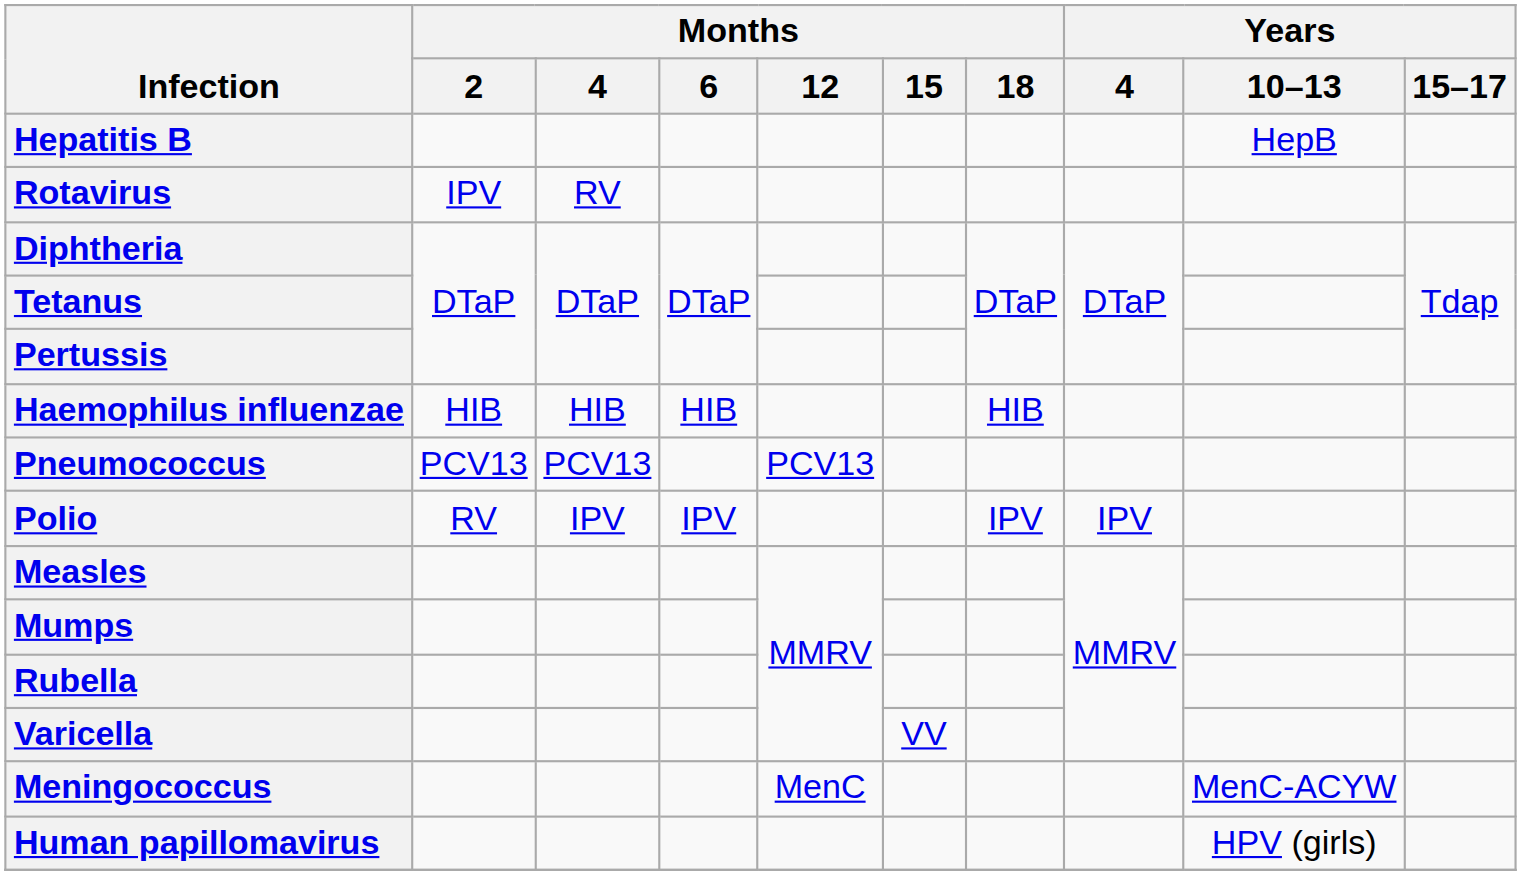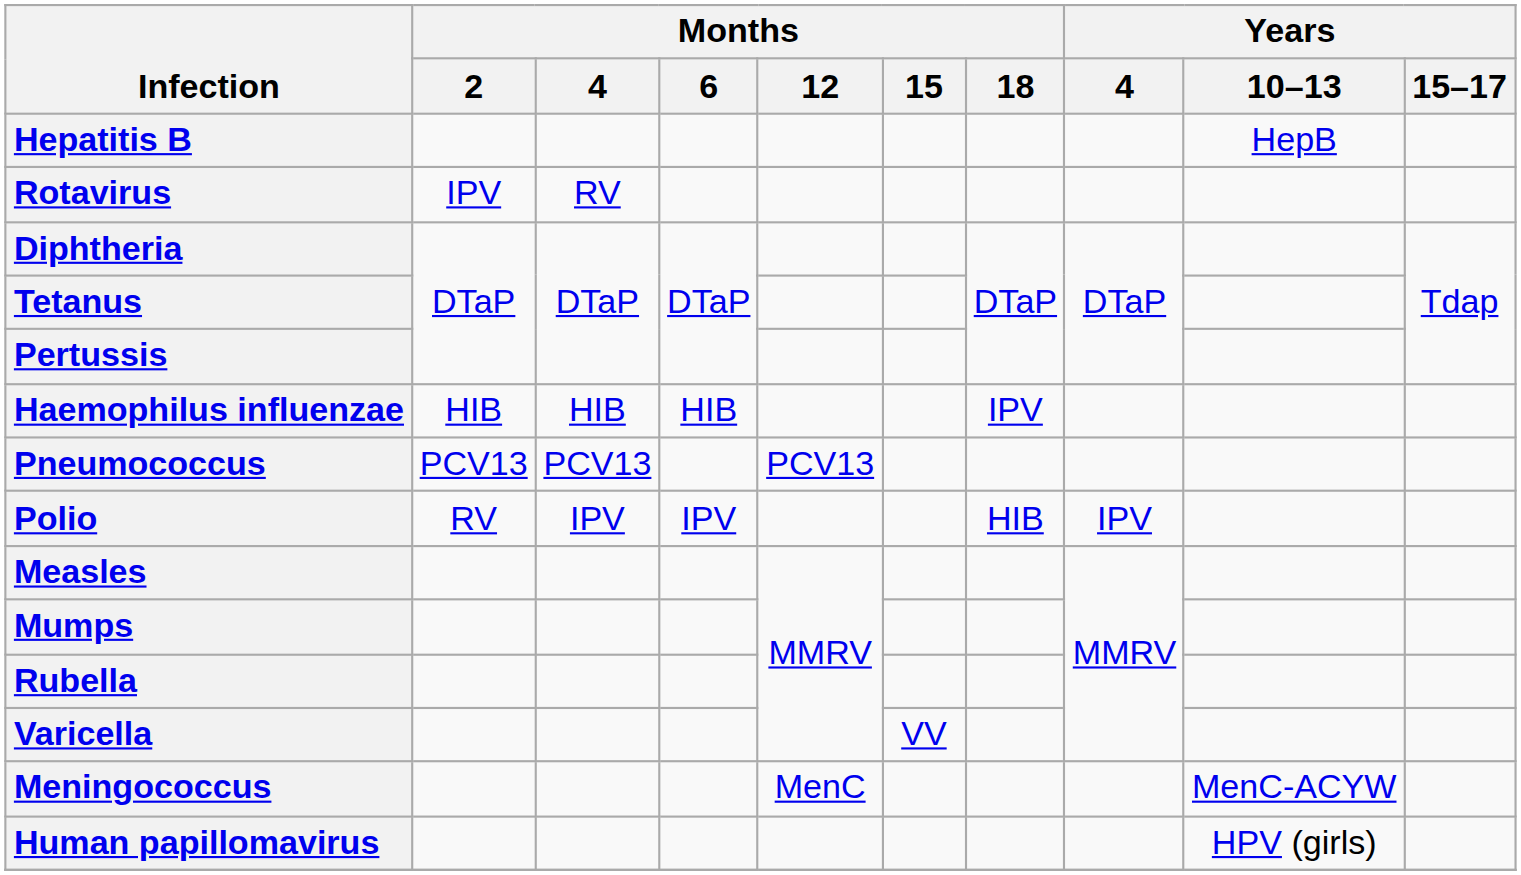 <table id="Ontario" class=wikitable style=margin:auto;text-align:center;table-layout:fixed>
 <tr>
 <th valign=bottom rowspan=2>Infection</th>
 <th colspan=6>Months</th>
 <th colspan=3>Years</th>
 </tr>
 <tr>
 <th style=min-width:2em; max-width:6em nowrap>2</th>
 <th style=min-width:2em; max-width:6em nowrap>4</th>
 <th style=min-width:2em; max-width:6em nowrap>6</th>
 <th style=min-width:2em; max-width:6em nowrap>12</th>
 <th style=min-width:2em; max-width:6em nowrap>15</th>
 <th style=min-width:2em; max-width:6em nowrap>18</th>
 <th style=min-width:2em; max-width:6em nowrap>4</th>
 <th style=min-width:2em; max-width:6em nowrap>10–13</th>
 <th style=min-width:2em; max-width:6em nowrap>15–17</th>
 </tr>
 <tr>
 <th style=text-align:left><a href='#'>Hepatitis B</a></th>
 <td></td>
 <td></td>
 <td></td>
 <td></td>
 <td></td>
 <td></td>
 <td></td>
 <td><a href='#'>HepB</a></td>
 <td></td>
 </tr>
 <tr>
 <th style=text-align:left><a href='#'>Rotavirus</a></th>
 <td><a href='#'>IPV</a></td>
 <td><a href='#'>RV</a></td>
 <td></td>
 <td></td>
 <td></td>
 <td></td>
 <td></td>
 <td></td>
 <td></td>
 </tr>
 <tr>
 <th style=text-align:left><a href='#'>Diphtheria</a></th>
 <td rowspan=3><a href='#'>DTaP</a></td>
 <td rowspan=3><a href='#'>DTaP</a></td>
 <td rowspan=3><a href='#'>DTaP</a></td>
 <td></td>
 <td></td>
 <td rowspan=3><a href='#'>DTaP</a></td>
 <td rowspan=3><a href='#'>DTaP</a></td>
 <td></td>
 <td rowspan=3><a href='#'>Tdap</a></td>
 </tr>
 <tr>
 <th style=text-align:left><a href='#'>Tetanus</a></th>
 <td></td>
 <td></td>
 <td></td>
 </tr>
 <tr>
 <th style=text-align:left><a href='#'>Pertussis</a></th>
 <td></td>
 <td></td>
 <td></td>
 </tr>
 <tr>
 <th style=text-align:left><a href='#'>Haemophilus influenzae</a></th>
 <td><a href='#'>HIB</a></td>
 <td><a href='#'>HIB</a></td>
 <td><a href='#'>HIB</a></td>
 <td></td>
 <td></td>
-<td><a href='#'>HIB</a></td>
+<td><a href='#'>IPV</a></td>
 <td></td>
 <td></td>
 <td></td>
 </tr>
 <tr>
 <th style=text-align:left><a href='#'>Pneumococcus</a></th>
 <td><a href='#'>PCV13</a></td>
 <td><a href='#'>PCV13</a></td>
 <td></td>
 <td><a href='#'>PCV13</a></td>
 <td></td>
 <td></td>
 <td></td>
 <td></td>
 <td></td>
 </tr>
 <tr>
 <th style=text-align:left><a href='#'>Polio</a></th>
 <td><a href='#'>RV</a></td>
 <td><a href='#'>IPV</a></td>
 <td><a href='#'>IPV</a></td>
 <td></td>
 <td></td>
-<td><a href='#'>IPV</a></td>
+<td><a href='#'>HIB</a></td>
 <td><a href='#'>IPV</a></td>
 <td></td>
 <td></td>
 </tr>
 <tr>
 <th style=text-align:left><a href='#'>Measles</a></th>
 <td></td>
 <td></td>
 <td></td>
 <td rowspan=4><a href='#'>MMRV</a></td>
 <td></td>
 <td></td>
 <td rowspan=4><a href='#'>MMRV</a></td>
 <td></td>
 <td></td>
 </tr>
 <tr>
 <th style=text-align:left><a href='#'>Mumps</a></th>
 <td></td>
 <td></td>
 <td></td>
 <td></td>
 <td></td>
 <td></td>
 <td></td>
 </tr>
 <tr>
 <th style=text-align:left><a href='#'>Rubella</a></th>
 <td></td>
 <td></td>
 <td></td>
 <td></td>
 <td></td>
 <td></td>
 <td></td>
 </tr>
 <tr>
 <th style=text-align:left><a href='#'>Varicella</a></th>
 <td></td>
 <td></td>
 <td></td>
 <td><a href='#'>VV</a></td>
 <td></td>
 <td></td>
 <td></td>
 </tr>
 <tr>
 <th style=text-align:left><a href='#'>Meningococcus</a></th>
 <td></td>
 <td></td>
 <td></td>
 <td><a href='#'>MenC</a></td>
 <td></td>
 <td></td>
 <td></td>
 <td><a href='#'>MenC-ACYW</a></td>
 <td></td>
 </tr>
 <tr>
 <th style=text-align:left><a href='#'>Human papillomavirus</a></th>
 <td></td>
 <td></td>
 <td></td>
 <td></td>
 <td></td>
 <td></td>
 <td></td>
 <td><a href='#'>HPV</a> (girls)</td>
 <td></td>
 </tr>
 <tr>
 </tr>
 </table>
